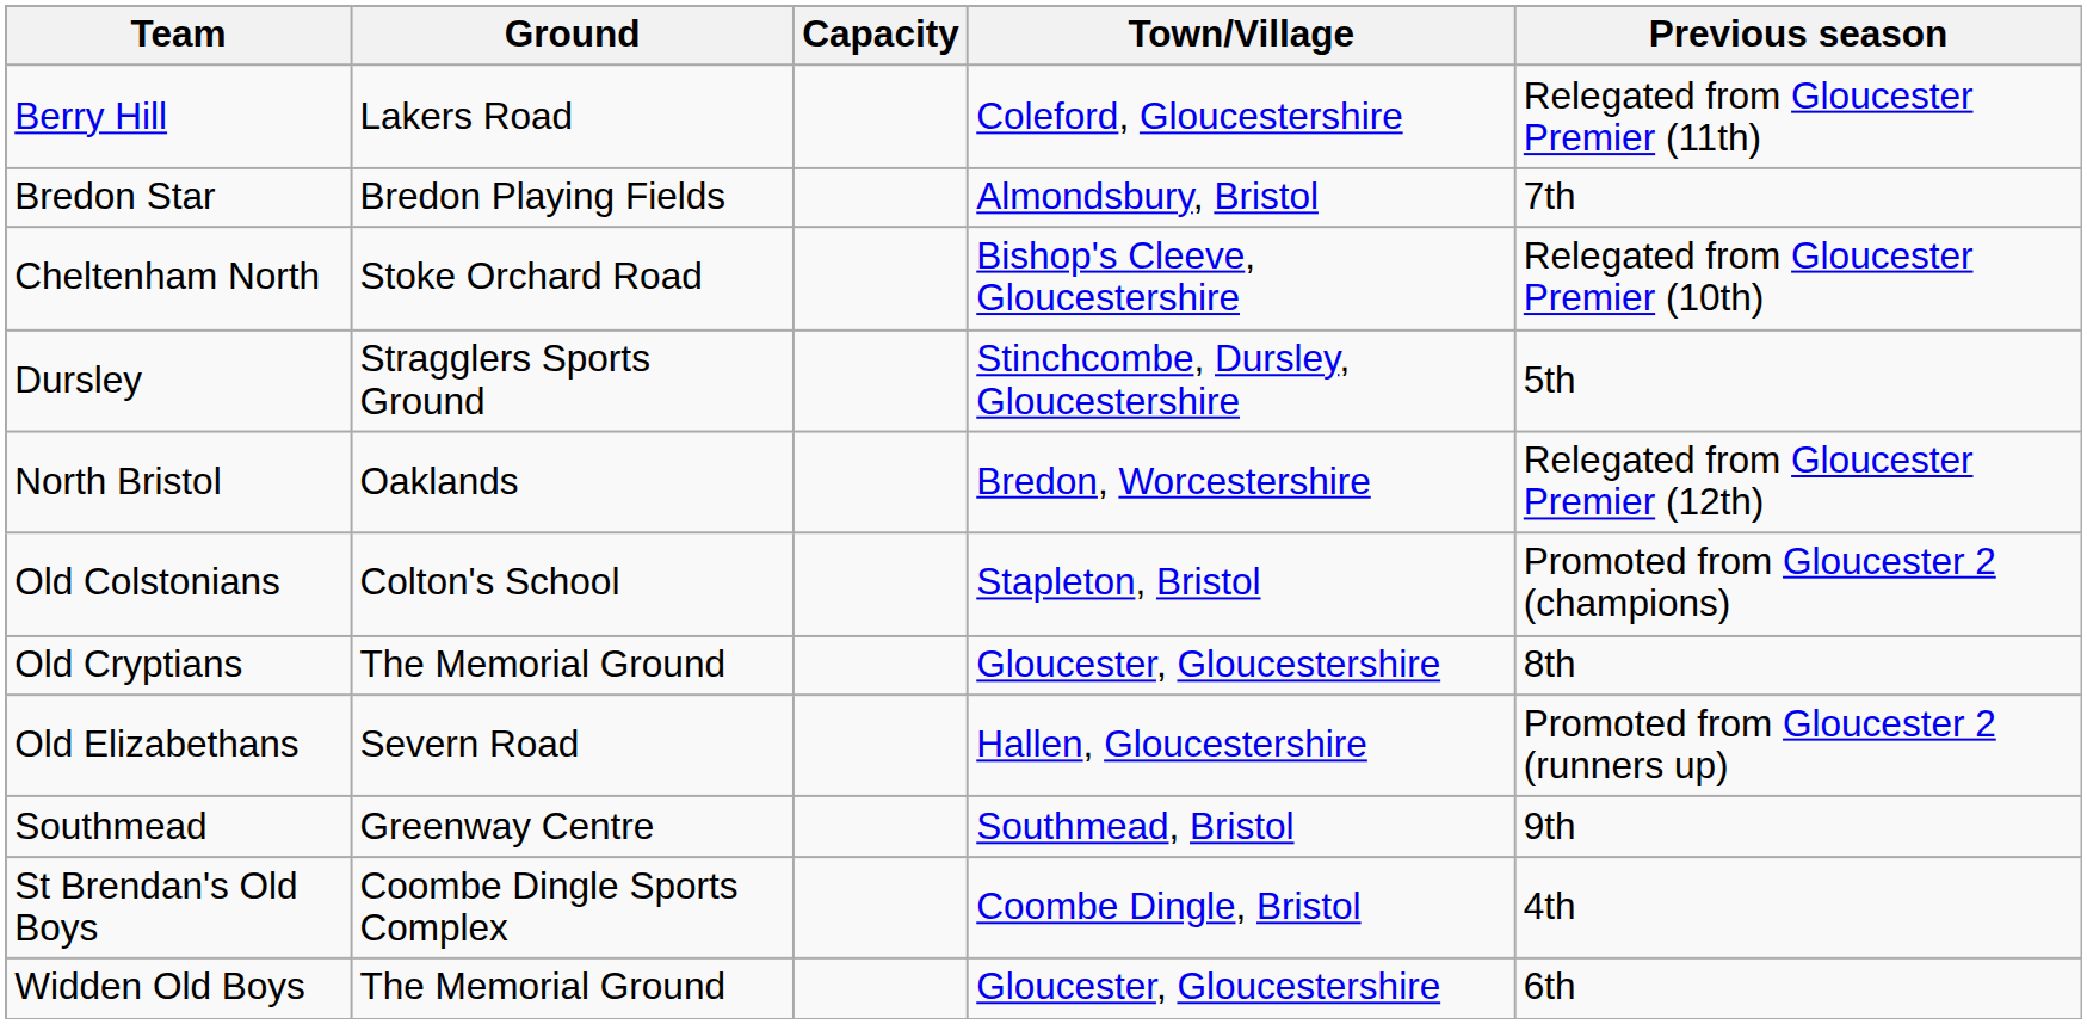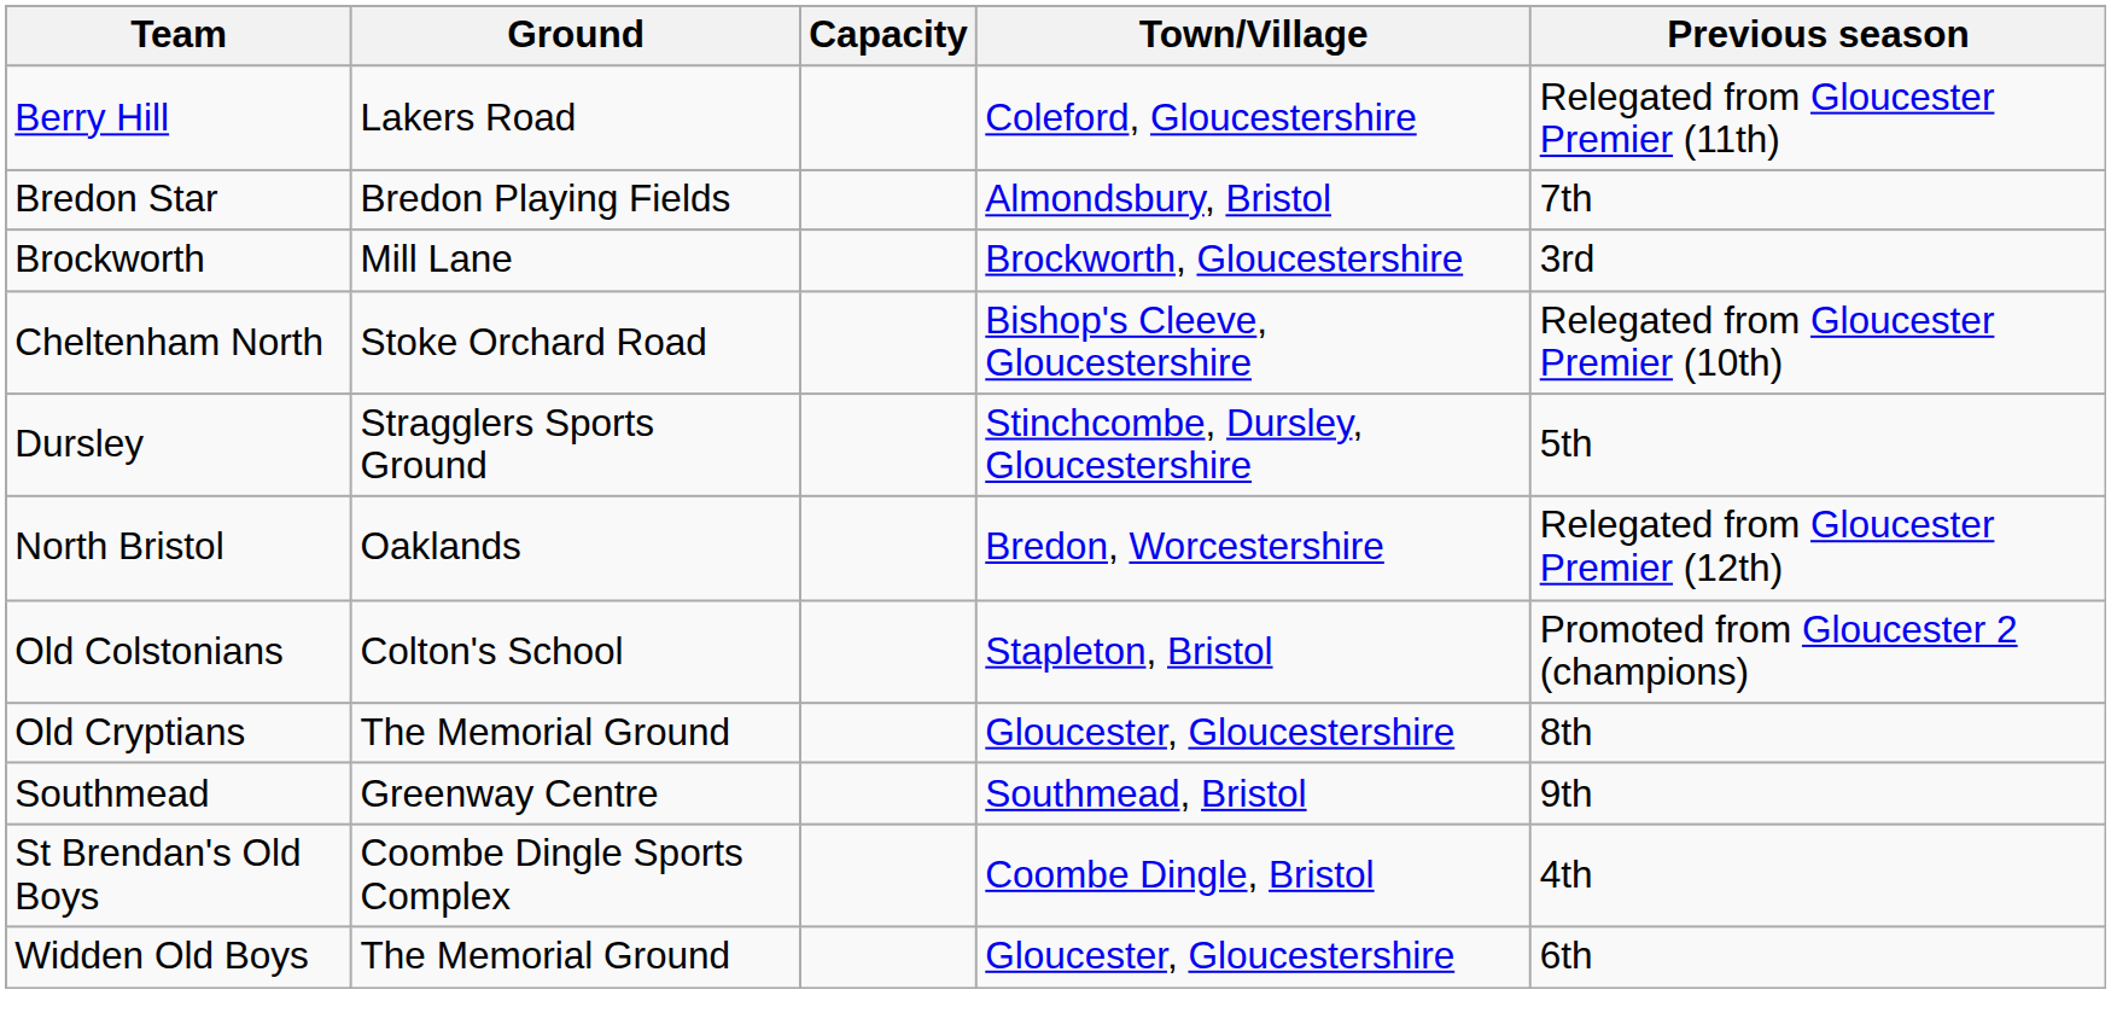 <table class="wikitable sortable" width=100%>
 <tr>
 <th>Team</th>
 <th>Ground</th>
 <th>Capacity</th>
 <th>Town/Village</th>
 <th>Previous season</th>
 </tr>
 <tr>
 <td><a href='#'>Berry Hill</a></td>
 <td>Lakers Road</td>
 <td></td>
 <td><a href='#'>Coleford</a>, <a href='#'>Gloucestershire</a></td>
 <td>Relegated from <a href='#'>Gloucester Premier</a> (11th)</td>
 </tr>
 <tr>
 <td>Bredon Star</td>
 <td>Bredon Playing Fields</td>
 <td></td>
 <td><a href='#'>Almondsbury</a>, <a href='#'>Bristol</a></td>
 <td>7th</td>
+</tr>
+<tr>
+<td>Brockworth</td>
+<td>Mill Lane</td>
+<td></td>
+<td><a href='#'>Brockworth</a>, <a href='#'>Gloucestershire</a></td>
+<td>3rd</td>
 </tr>
 <tr>
 <td>Cheltenham North</td>
 <td>Stoke Orchard Road</td>
 <td></td>
 <td><a href='#'>Bishop's Cleeve</a>, <a href='#'>Gloucestershire</a></td>
 <td>Relegated from <a href='#'>Gloucester Premier</a> (10th)</td>
 </tr>
 <tr>
 <td>Dursley</td>
 <td>Stragglers Sports Ground</td>
 <td></td>
 <td><a href='#'>Stinchcombe</a>, <a href='#'>Dursley</a>, <a href='#'>Gloucestershire</a></td>
 <td>5th</td>
 </tr>
 <tr>
 <td>North Bristol</td>
 <td>Oaklands</td>
 <td></td>
 <td><a href='#'>Bredon</a>, <a href='#'>Worcestershire</a></td>
 <td>Relegated from <a href='#'>Gloucester Premier</a> (12th)</td>
 </tr>
 <tr>
 <td>Old Colstonians</td>
 <td>Colton's School</td>
 <td></td>
 <td><a href='#'>Stapleton</a>, <a href='#'>Bristol</a></td>
 <td>Promoted from <a href='#'>Gloucester 2</a> (champions)</td>
 </tr>
 <tr>
 <td>Old Cryptians</td>
 <td>The Memorial Ground</td>
 <td></td>
 <td><a href='#'>Gloucester</a>, <a href='#'>Gloucestershire</a></td>
 <td>8th</td>
 </tr>
 <tr>
-<td>Old Elizabethans</td>
-<td>Severn Road</td>
-<td></td>
-<td><a href='#'>Hallen</a>, <a href='#'>Gloucestershire</a></td>
-<td>Promoted from <a href='#'>Gloucester 2</a> (runners up)</td>
-</tr>
-<tr>
 <td>Southmead</td>
 <td>Greenway Centre</td>
 <td></td>
 <td><a href='#'>Southmead</a>, <a href='#'>Bristol</a></td>
 <td>9th</td>
 </tr>
 <tr>
 <td>St Brendan's Old Boys</td>
 <td>Coombe Dingle Sports Complex</td>
 <td></td>
 <td><a href='#'>Coombe Dingle</a>, <a href='#'>Bristol</a></td>
 <td>4th</td>
 </tr>
 <tr>
 <td>Widden Old Boys</td>
 <td>The Memorial Ground</td>
 <td></td>
 <td><a href='#'>Gloucester</a>, <a href='#'>Gloucestershire</a></td>
 <td>6th</td>
 </tr>
 <tr>
 </tr>
 </table>
